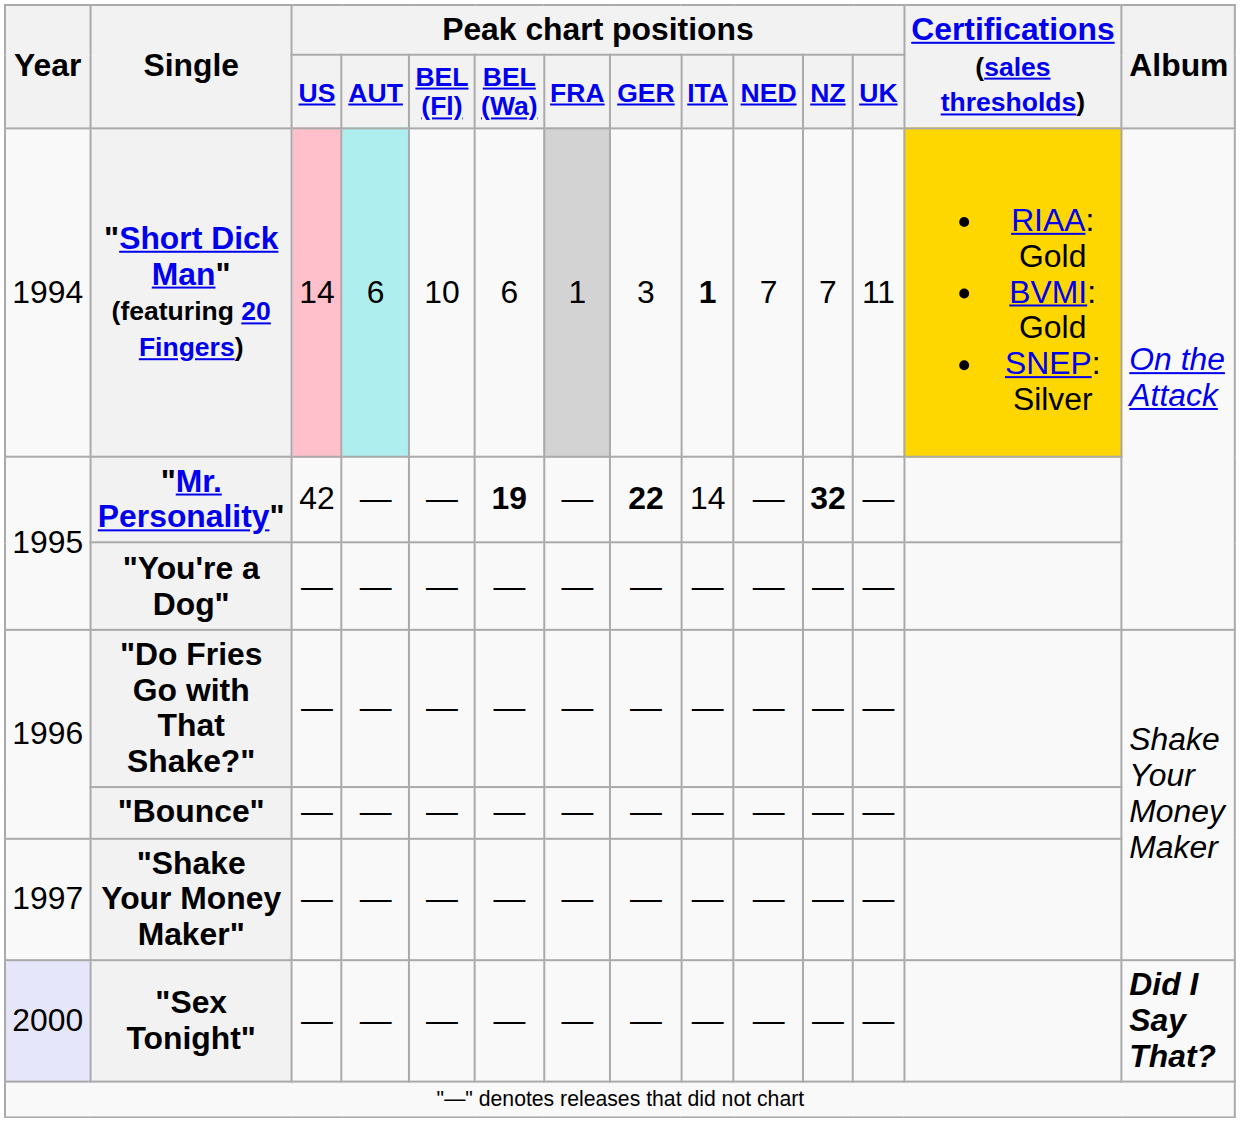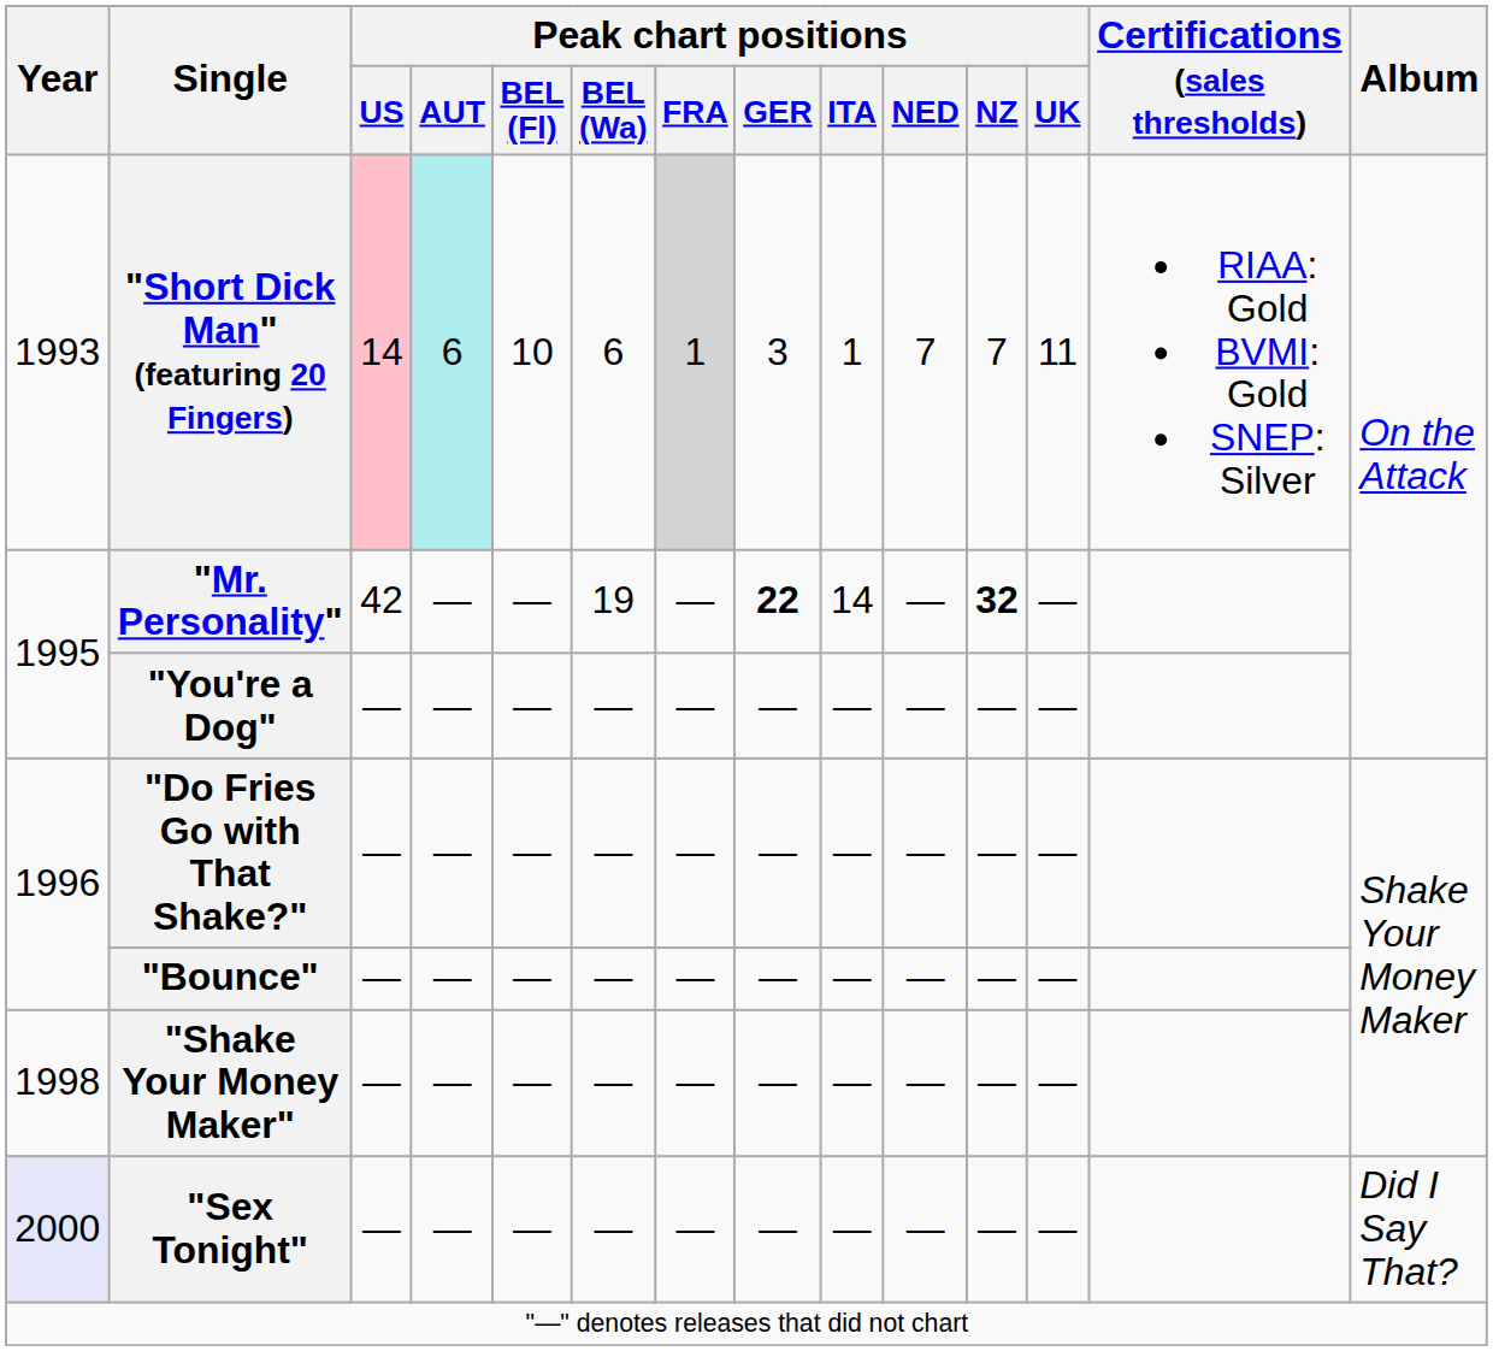 <table class="wikitable plainrowheaders" style="text-align:center;">
 <tr>
 <th rowspan="2">Year</th>
 <th rowspan="2">Single</th>
 <th colspan="10">Peak chart positions</th>
 <th rowspan="2"><a href='#'>Certifications</a><br><small>(<a href='#'>sales thresholds</a>)</small></th>
 <th rowspan="2">Album</th>
 </tr>
 <tr style="font-size:smaller;">
 <th width="35"><a href='#'>US</a><br></th>
 <th width="35"><a href='#'>AUT</a><br></th>
 <th width="35"><a href='#'>BEL<br>(Fl)</a><br></th>
 <th width="35"><a href='#'>BEL<br>(Wa)</a><br></th>
 <th width="35"><a href='#'>FRA</a><br></th>
 <th width="35"><a href='#'>GER</a><br></th>
 <th width="35"><a href='#'>ITA</a><br></th>
 <th width="35"><a href='#'>NED</a><br></th>
 <th width="35"><a href='#'>NZ</a><br></th>
 <th width="35"><a href='#'>UK</a><br></th>
 </tr>
 <tr>
-<td>1994</td>
+<td>1993</td>
 <th scope="row">"<a href='#'>Short Dick Man</a>" <small>(featuring <a href='#'>20 Fingers</a>)</small></th>
 <td style="background: pink;">14</td>
 <td style="background: paleturquoise;">6</td>
 <td>10</td>
 <td>6</td>
 <td style="background: lightgrey;">1</td>
 <td>3</td>
-<td><strong>1</strong></td>
+<td>1</td>
 <td>7</td>
 <td>7</td>
 <td>11</td>
-<td style="background: gold;"><br><ul><li><a href='#'>RIAA</a>: Gold</li><li><a href='#'>BVMI</a>: Gold</li><li><a href='#'>SNEP</a>: Silver</li></ul></td>
+<td><br><ul><li><a href='#'>RIAA</a>: Gold</li><li><a href='#'>BVMI</a>: Gold</li><li><a href='#'>SNEP</a>: Silver</li></ul></td>
 <td align="left" rowspan="3"><em><a href='#'>On the Attack</a></em></td>
 </tr>
 <tr>
 <td rowspan="2">1995</td>
 <th scope="row">"<a href='#'>Mr. Personality</a>"</th>
 <td>42</td>
 <td>—</td>
 <td>—</td>
-<td><strong>19</strong></td>
+<td>19</td>
 <td>—</td>
 <td><strong>22</strong></td>
 <td>14</td>
 <td>—</td>
 <td><strong>32</strong></td>
 <td>—</td>
 <td></td>
 </tr>
 <tr>
 <th scope="row">"You're a Dog"</th>
 <td>—</td>
 <td>—</td>
 <td>—</td>
 <td>—</td>
 <td>—</td>
 <td>—</td>
 <td>—</td>
 <td>—</td>
 <td>—</td>
 <td>—</td>
 <td></td>
 </tr>
 <tr>
 <td rowspan="2">1996</td>
 <th scope="row">"Do Fries Go with That Shake?"</th>
 <td>—</td>
 <td>—</td>
 <td>—</td>
 <td>—</td>
 <td>—</td>
 <td>—</td>
 <td>—</td>
 <td>—</td>
 <td>—</td>
 <td>—</td>
 <td></td>
 <td align="left" rowspan="3"><em>Shake Your Money Maker</em></td>
 </tr>
 <tr>
 <th scope="row">"Bounce"</th>
 <td>—</td>
 <td>—</td>
 <td>—</td>
 <td>—</td>
 <td>—</td>
 <td>—</td>
 <td>—</td>
 <td>—</td>
 <td>—</td>
 <td>—</td>
 <td></td>
 </tr>
 <tr>
-<td>1997</td>
+<td>1998</td>
 <th scope="row">"Shake Your Money Maker"</th>
 <td>—</td>
 <td>—</td>
 <td>—</td>
 <td>—</td>
 <td>—</td>
 <td>—</td>
 <td>—</td>
 <td>—</td>
 <td>—</td>
 <td>—</td>
 <td></td>
 </tr>
 <tr>
 <td style="background: lavender;">2000</td>
 <th scope="row">"Sex Tonight"</th>
 <td>—</td>
 <td>—</td>
 <td>—</td>
 <td>—</td>
 <td>—</td>
 <td>—</td>
 <td>—</td>
 <td>—</td>
 <td>—</td>
 <td>—</td>
 <td></td>
-<td align="left"><strong><em>Did I Say That?</em></strong></td>
+<td align="left"><em>Did I Say That?</em></td>
 </tr>
 <tr>
 <td colspan="15" style="font-size:8pt">"—" denotes releases that did not chart</td>
 </tr>
 </table>
